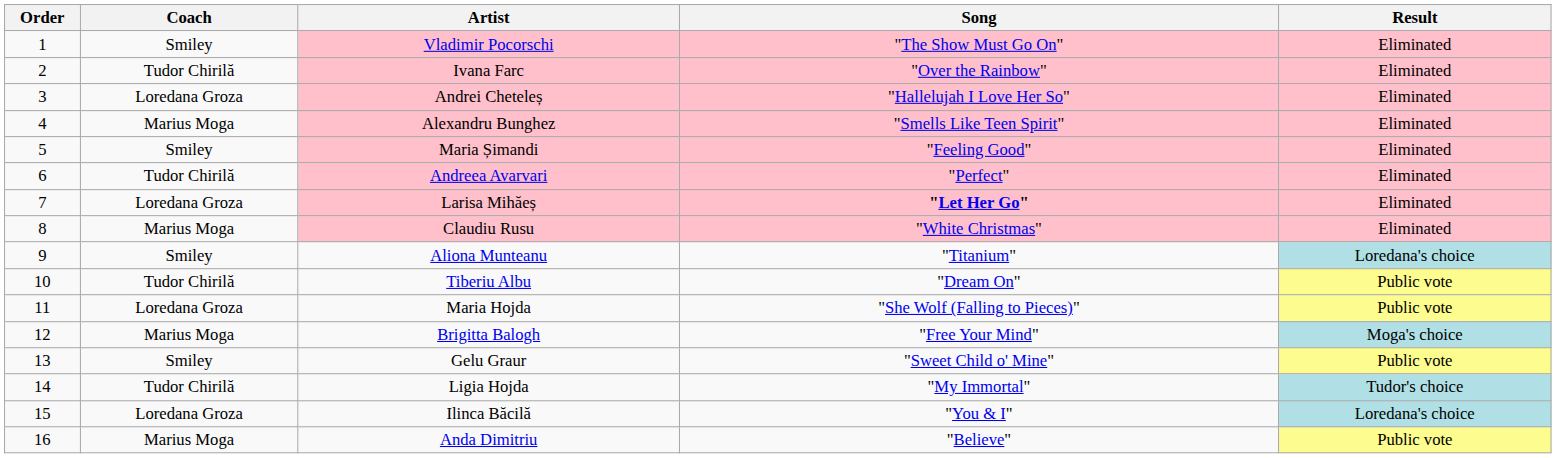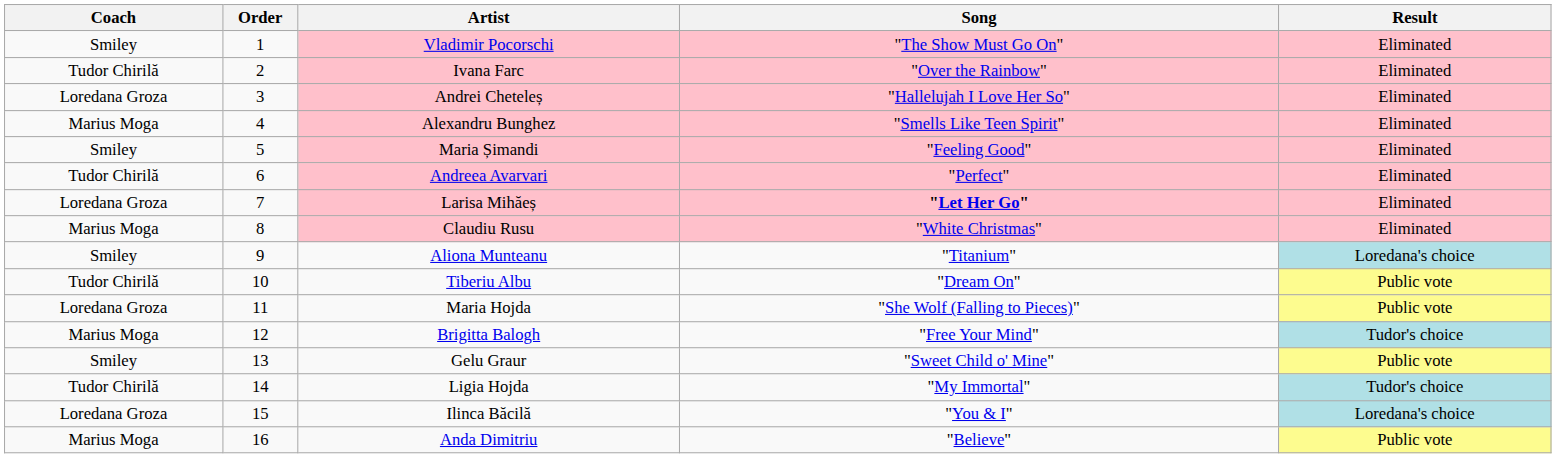 <table class="wikitable" style="text-align: center; width:75%;">
 <tr>
+<th style="width:08%;">Coach</th>
 <th style="width:02%;">Order</th>
-<th style="width:08%;">Coach</th>
 <th style="width:14%;">Artist</th>
 <th style="width:22%;">Song</th>
 <th style="width:10%;">Result</th>
 </tr>
 <tr>
+<td>Smiley</td>
 <td>1</td>
-<td>Smiley</td>
 <td style="background:pink"><a href='#'>Vladimir Pocorschi</a></td>
 <td style="background:pink">"<a href='#'>The Show Must Go On</a>"</td>
 <td style="background:pink">Eliminated</td>
 </tr>
 <tr>
+<td>Tudor Chirilă</td>
 <td>2</td>
-<td>Tudor Chirilă</td>
 <td style="background:pink">Ivana Farc</td>
 <td style="background:pink">"<a href='#'>Over the Rainbow</a>"</td>
 <td style="background:pink">Eliminated</td>
 </tr>
 <tr>
+<td>Loredana Groza</td>
 <td>3</td>
-<td>Loredana Groza</td>
 <td style="background:pink">Andrei Cheteleș</td>
 <td style="background:pink">"<a href='#'>Hallelujah I Love Her So</a>"</td>
 <td style="background:pink">Eliminated</td>
 </tr>
 <tr>
+<td>Marius Moga</td>
 <td>4</td>
-<td>Marius Moga</td>
 <td style="background:pink">Alexandru Bunghez</td>
 <td style="background:pink">"<a href='#'>Smells Like Teen Spirit</a>"</td>
 <td style="background:pink">Eliminated</td>
 </tr>
 <tr>
+<td>Smiley</td>
 <td>5</td>
-<td>Smiley</td>
 <td style="background:pink">Maria Șimandi</td>
 <td style="background:pink">"<a href='#'>Feeling Good</a>"</td>
 <td style="background:pink">Eliminated</td>
 </tr>
 <tr>
+<td>Tudor Chirilă</td>
 <td>6</td>
-<td>Tudor Chirilă</td>
 <td style="background:pink"><a href='#'>Andreea Avarvari</a></td>
 <td style="background:pink">"<a href='#'>Perfect</a>"</td>
 <td style="background:pink">Eliminated</td>
 </tr>
 <tr>
+<td>Loredana Groza</td>
 <td>7</td>
-<td>Loredana Groza</td>
 <td style="background:pink">Larisa Mihăeș</td>
 <td style="background:pink"><strong>"<a href='#'>Let Her Go</a>"</strong></td>
 <td style="background:pink">Eliminated</td>
 </tr>
 <tr>
+<td>Marius Moga</td>
 <td>8</td>
-<td>Marius Moga</td>
 <td style="background:pink">Claudiu Rusu</td>
 <td style="background:pink">"<a href='#'>White Christmas</a>"</td>
 <td style="background:pink">Eliminated</td>
 </tr>
 <tr>
+<td>Smiley</td>
 <td>9</td>
-<td>Smiley</td>
 <td><a href='#'>Aliona Munteanu</a></td>
 <td>"<a href='#'>Titanium</a>"</td>
 <td style="background:#b0e0e6">Loredana's choice</td>
 </tr>
 <tr>
+<td>Tudor Chirilă</td>
 <td>10</td>
-<td>Tudor Chirilă</td>
 <td><a href='#'>Tiberiu Albu</a></td>
 <td>"<a href='#'>Dream On</a>"</td>
 <td style="background:#fdfc8f">Public vote</td>
 </tr>
 <tr>
+<td>Loredana Groza</td>
 <td>11</td>
-<td>Loredana Groza</td>
 <td>Maria Hojda</td>
 <td>"<a href='#'>She Wolf (Falling to Pieces)</a>"</td>
 <td style="background:#fdfc8f">Public vote</td>
 </tr>
 <tr>
+<td>Marius Moga</td>
 <td>12</td>
-<td>Marius Moga</td>
 <td><a href='#'>Brigitta Balogh</a></td>
 <td>"<a href='#'>Free Your Mind</a>"</td>
-<td style="background:#b0e0e6">Moga's choice</td>
+<td style="background:#b0e0e6">Tudor's choice</td>
 </tr>
 <tr>
+<td>Smiley</td>
 <td>13</td>
-<td>Smiley</td>
 <td>Gelu Graur</td>
 <td>"<a href='#'>Sweet Child o' Mine</a>"</td>
 <td style="background:#fdfc8f">Public vote</td>
 </tr>
 <tr>
+<td>Tudor Chirilă</td>
 <td>14</td>
-<td>Tudor Chirilă</td>
 <td>Ligia Hojda</td>
 <td>"<a href='#'>My Immortal</a>"</td>
 <td style="background:#b0e0e6">Tudor's choice</td>
 </tr>
 <tr>
+<td>Loredana Groza</td>
 <td>15</td>
-<td>Loredana Groza</td>
 <td>Ilinca Băcilă</td>
 <td>"<a href='#'>You & I</a>"</td>
 <td style="background:#b0e0e6">Loredana's choice</td>
 </tr>
 <tr>
+<td>Marius Moga</td>
 <td>16</td>
-<td>Marius Moga</td>
 <td><a href='#'>Anda Dimitriu</a></td>
 <td>"<a href='#'>Believe</a>"</td>
 <td style="background:#fdfc8f">Public vote</td>
 </tr>
 </table>
